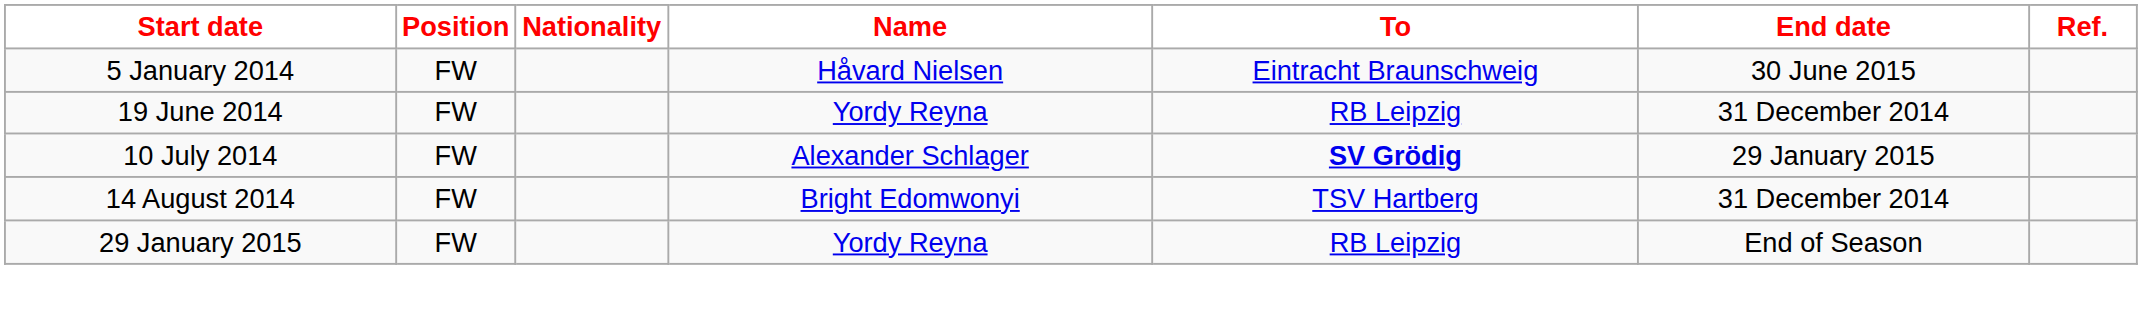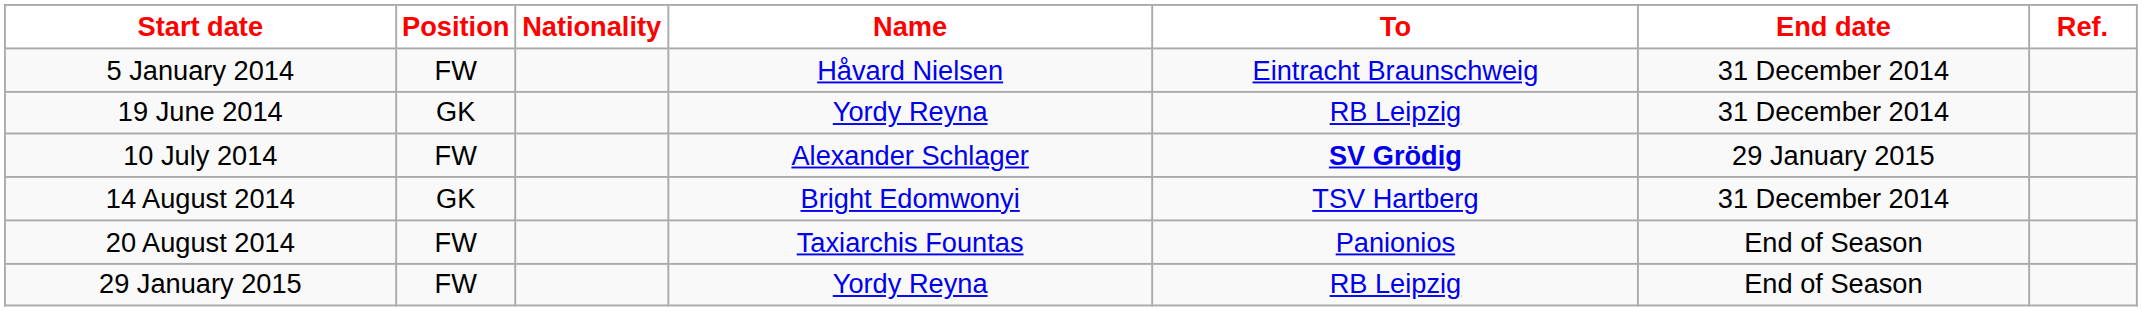 <table class="wikitable"  style="text-align:center; font-size:90%; ">
 <tr>
 <th style="background:#FFFFFF; color:#FF0000; width:200px;">Start date</th>
 <th style="background:#FFFFFF; color:#FF0000; width:50px;">Position</th>
 <th style="background:#FFFFFF; color:#FF0000; width:50px;">Nationality</th>
 <th style="background:#FFFFFF; color:#FF0000; width:250px;">Name</th>
 <th style="background:#FFFFFF; color:#FF0000; width:250px;">To</th>
 <th style="background:#FFFFFF; color:#FF0000; width:200px;">End date</th>
 <th style="background:#FFFFFF; color:#FF0000; width:50px;">Ref.</th>
 </tr>
 <tr>
 <td>5 January 2014</td>
 <td>FW</td>
 <td></td>
 <td><a href='#'>Håvard Nielsen</a></td>
 <td><a href='#'>Eintracht Braunschweig</a></td>
-<td>30 June 2015</td>
+<td>31 December 2014</td>
 <td></td>
 </tr>
 <tr>
 <td>19 June 2014</td>
-<td>FW</td>
+<td>GK</td>
 <td></td>
 <td><a href='#'>Yordy Reyna</a></td>
 <td><a href='#'>RB Leipzig</a></td>
 <td>31 December 2014</td>
 <td></td>
 </tr>
 <tr>
 <td>10 July 2014</td>
 <td>FW</td>
 <td></td>
 <td><a href='#'>Alexander Schlager</a></td>
 <td><strong><a href='#'>SV Grödig</a></strong></td>
 <td>29 January 2015</td>
 <td></td>
 </tr>
 <tr>
 <td>14 August 2014</td>
-<td>FW</td>
+<td>GK</td>
 <td></td>
 <td><a href='#'>Bright Edomwonyi</a></td>
 <td><a href='#'>TSV Hartberg</a></td>
 <td>31 December 2014</td>
+<td></td>
+</tr>
+<tr>
+<td>20 August 2014</td>
+<td>FW</td>
+<td></td>
+<td><a href='#'>Taxiarchis Fountas</a></td>
+<td><a href='#'>Panionios</a></td>
+<td>End of Season</td>
 <td></td>
 </tr>
 <tr>
 <td>29 January 2015</td>
 <td>FW</td>
 <td></td>
 <td><a href='#'>Yordy Reyna</a></td>
 <td><a href='#'>RB Leipzig</a></td>
 <td>End of Season</td>
 <td></td>
 </tr>
 </table>
